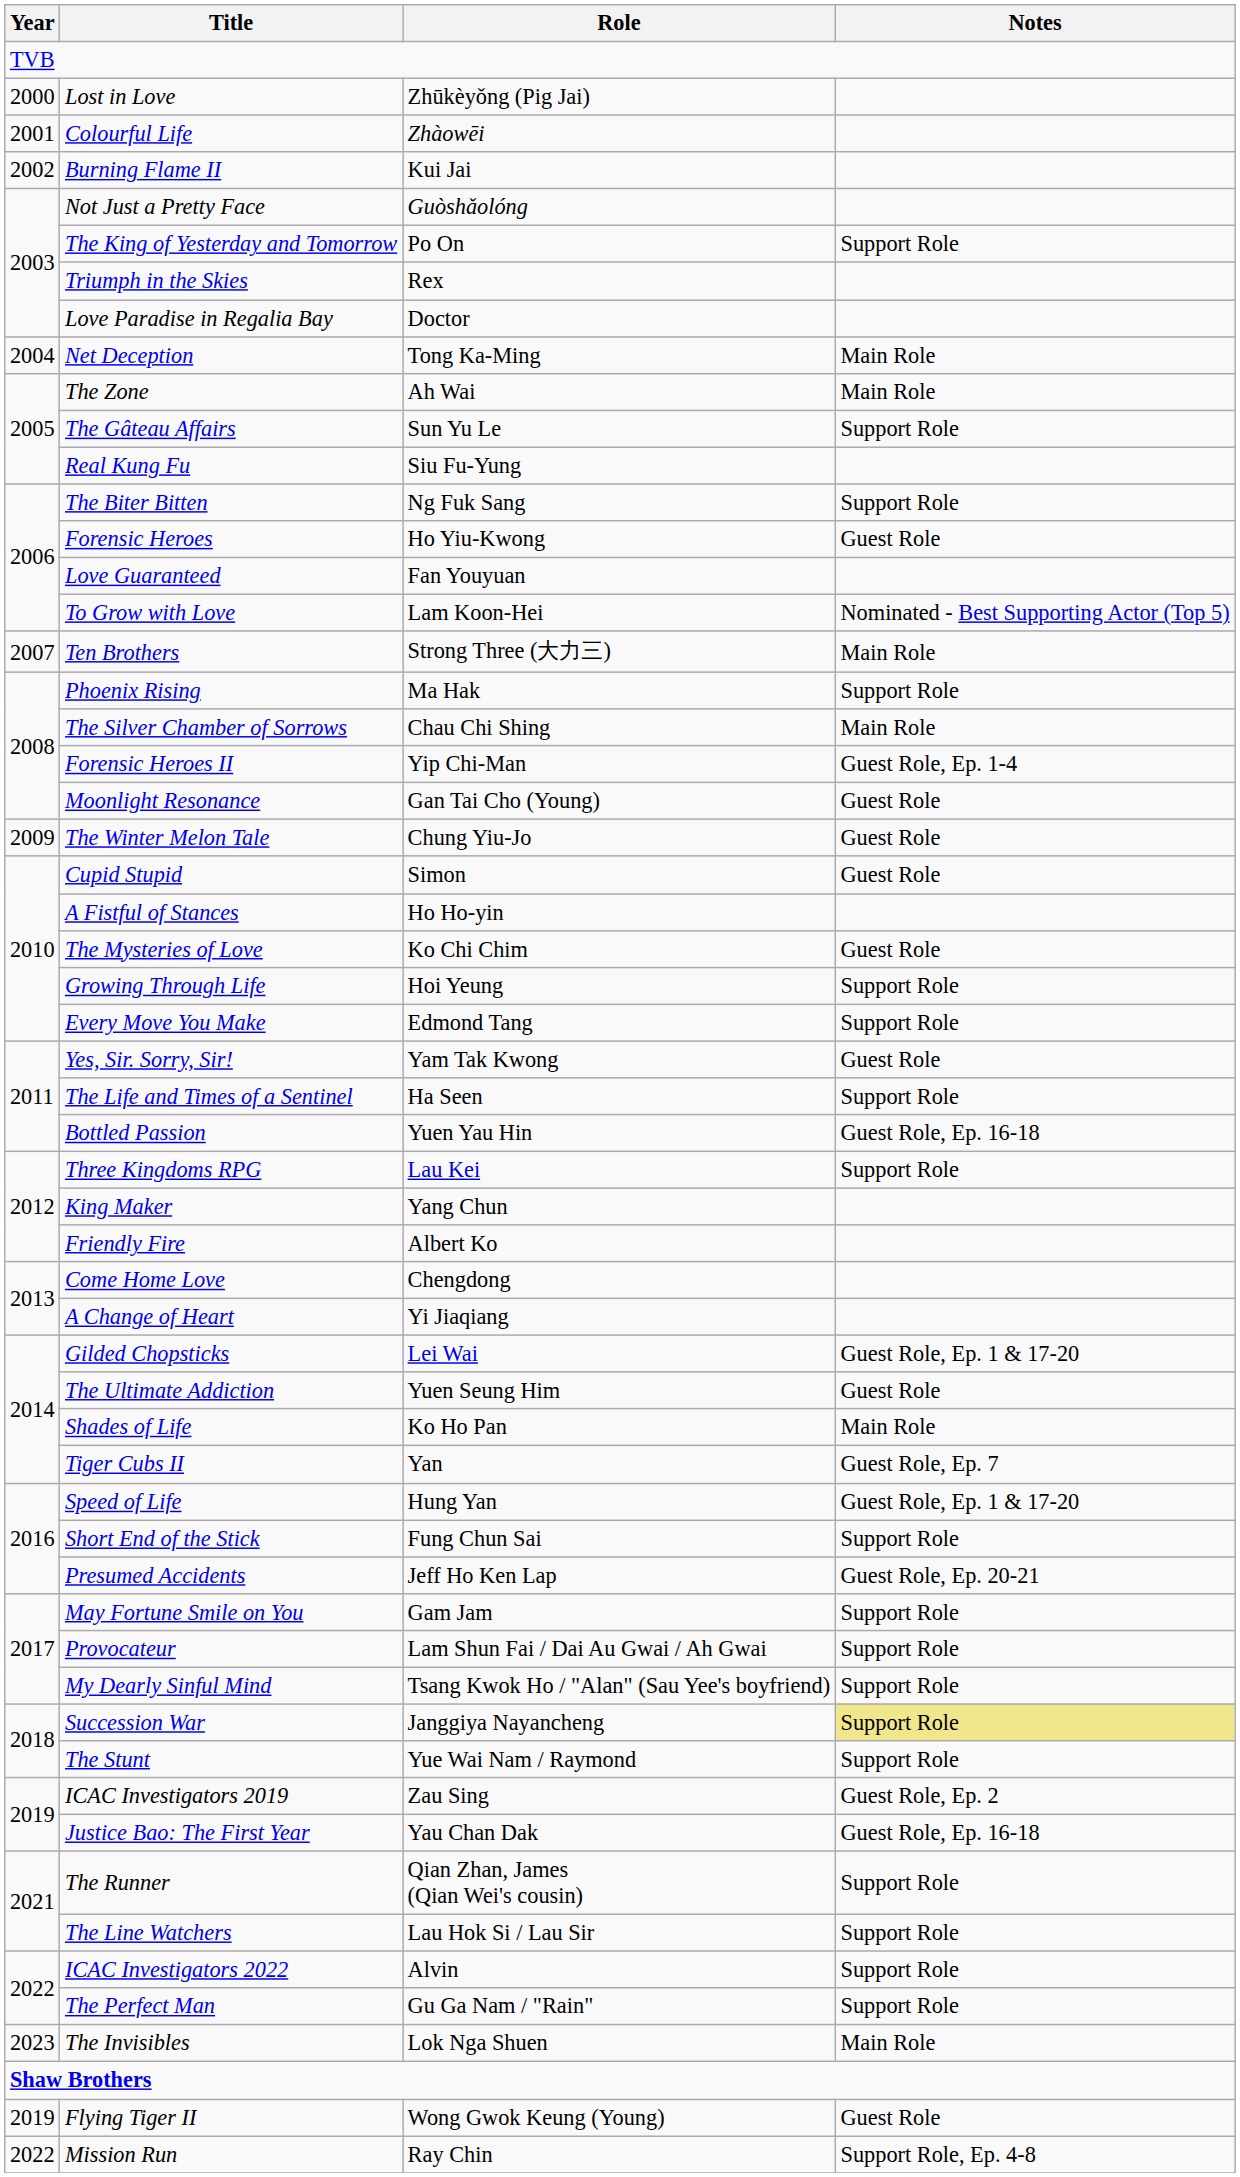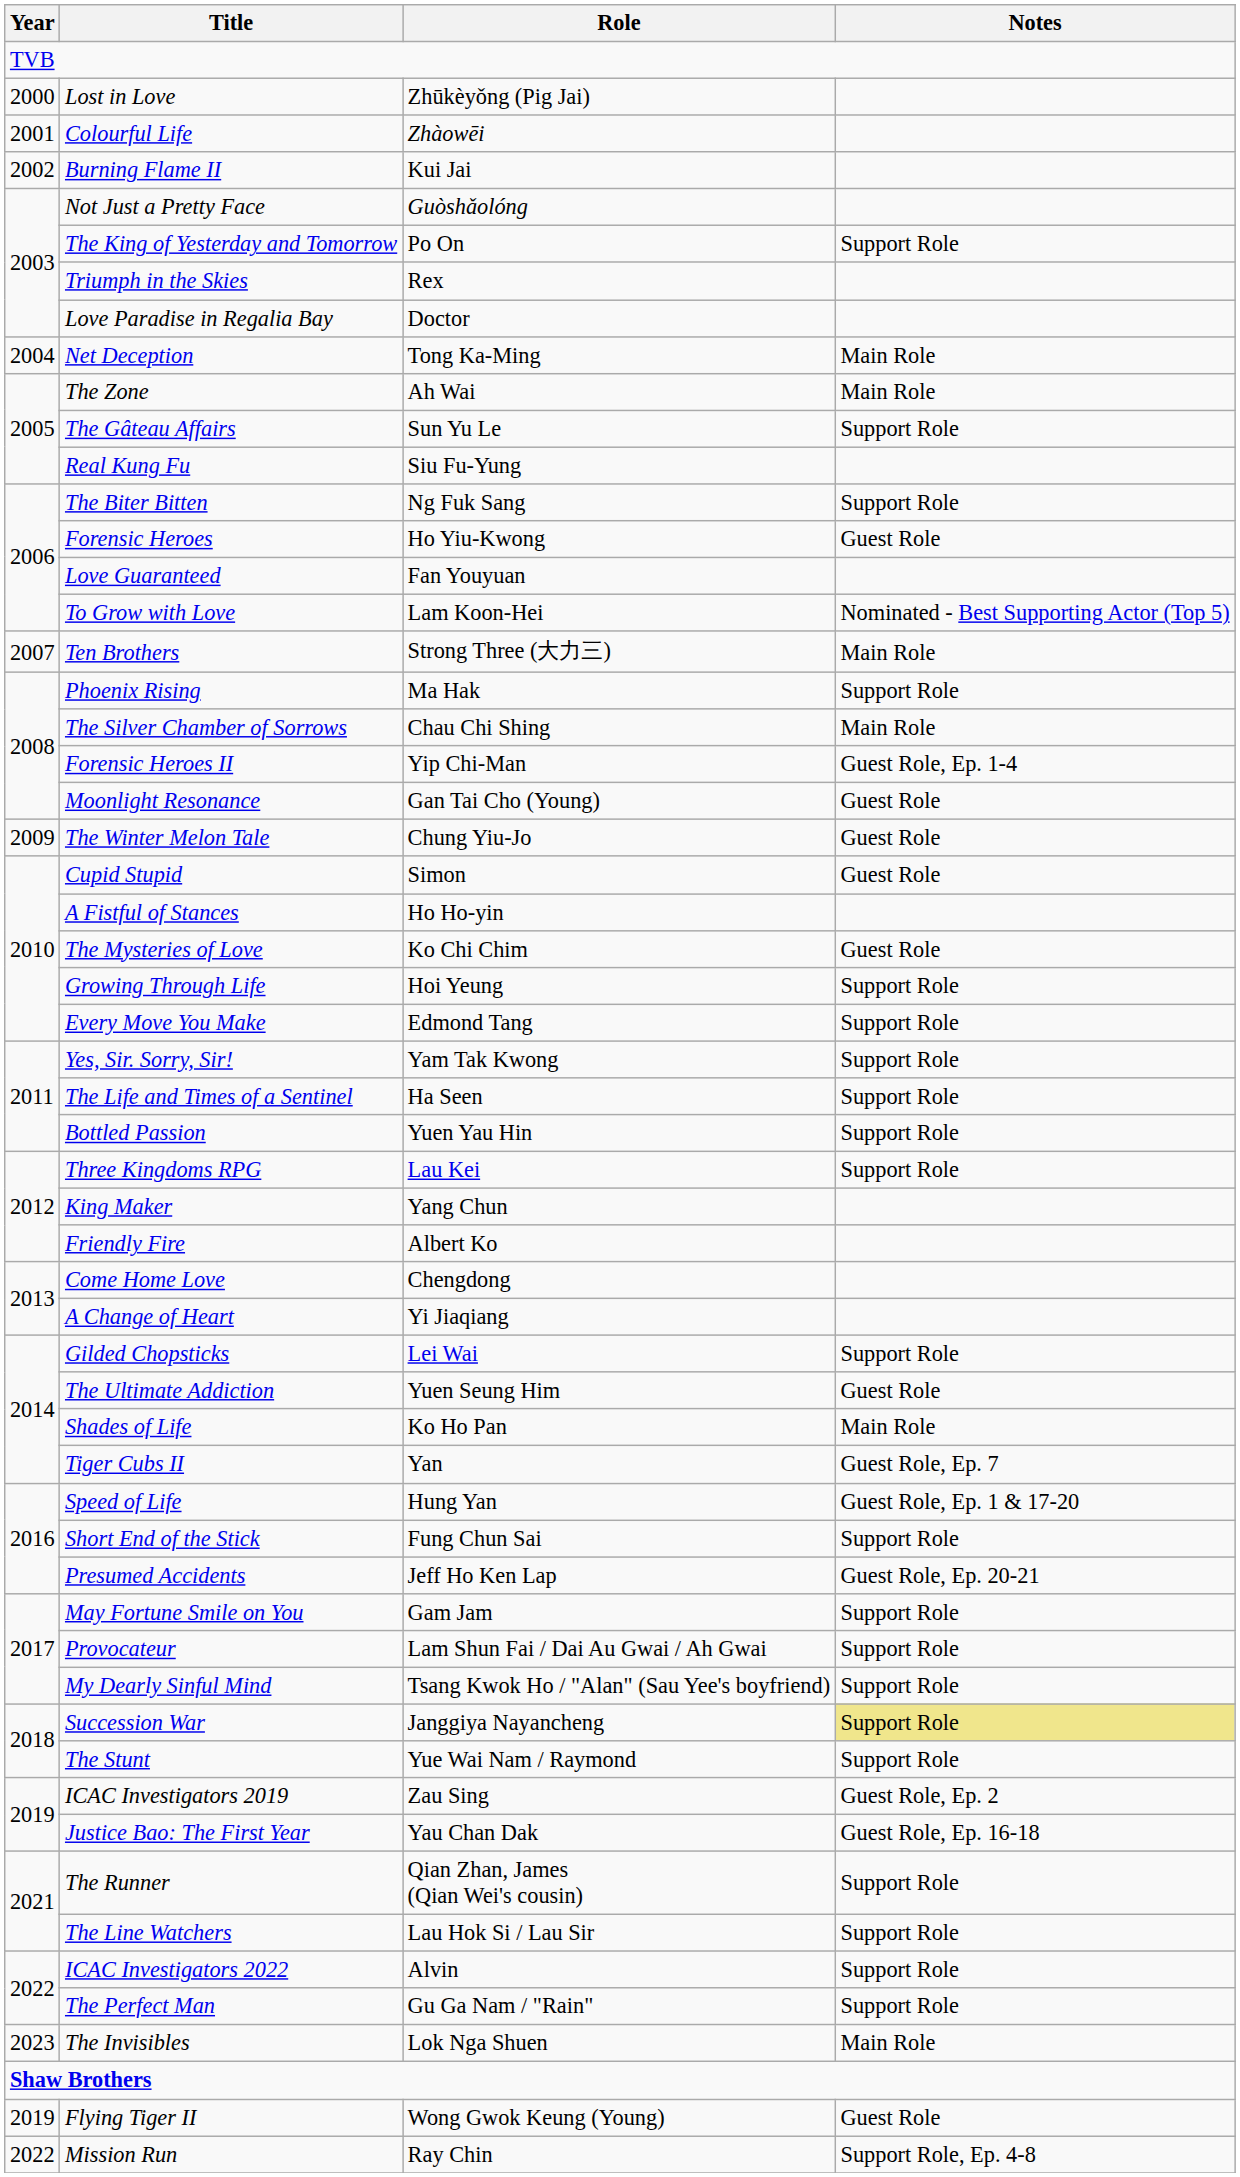 <table class="wikitable" style="font-size: 95%;">
 <tr>
 <th>Year</th>
 <th>Title</th>
 <th>Role</th>
 <th>Notes</th>
 </tr>
 <tr>
 <td colspan="4"><a href='#'>TVB</a></td>
 </tr>
 <tr>
 <td>2000</td>
 <td><em>Lost in Love</em></td>
 <td>Zhūkèyǒng (Pig Jai)</td>
 <td></td>
 </tr>
 <tr>
 <td>2001</td>
 <td><em><a href='#'>Colourful Life</a></em></td>
 <td><em>Zhàowēi</em></td>
 <td></td>
 </tr>
 <tr>
 <td>2002</td>
 <td><em><a href='#'>Burning Flame II</a></em></td>
 <td>Kui Jai</td>
 <td></td>
 </tr>
 <tr>
 <td rowspan="4">2003</td>
 <td><em>Not Just a Pretty Face</em></td>
 <td><em>Guòshǎolóng</em></td>
 <td></td>
 </tr>
 <tr>
 <td><em><a href='#'>The King of Yesterday and Tomorrow</a></em></td>
 <td>Po On</td>
 <td>Support Role</td>
 </tr>
 <tr>
 <td><em><a href='#'>Triumph in the Skies</a></em></td>
 <td>Rex</td>
 <td></td>
 </tr>
 <tr>
 <td><em>Love Paradise in Regalia Bay</em></td>
 <td>Doctor</td>
 <td></td>
 </tr>
 <tr>
 <td>2004</td>
 <td><em><a href='#'>Net Deception</a></em></td>
 <td>Tong Ka-Ming</td>
 <td>Main Role</td>
 </tr>
 <tr>
 <td rowspan="3">2005</td>
 <td><em>The Zone</em></td>
 <td>Ah Wai</td>
 <td>Main Role</td>
 </tr>
 <tr>
 <td><em><a href='#'>The Gâteau Affairs</a></em></td>
 <td>Sun Yu Le</td>
 <td>Support Role</td>
 </tr>
 <tr>
 <td><em><a href='#'>Real Kung Fu</a></em></td>
 <td>Siu Fu-Yung</td>
 <td></td>
 </tr>
 <tr>
 <td rowspan="4">2006</td>
 <td><em><a href='#'>The Biter Bitten</a></em></td>
 <td>Ng Fuk Sang</td>
 <td>Support Role</td>
 </tr>
 <tr>
 <td><em><a href='#'>Forensic Heroes</a></em></td>
 <td>Ho Yiu-Kwong</td>
 <td>Guest Role</td>
 </tr>
 <tr>
 <td><em><a href='#'>Love Guaranteed</a></em></td>
 <td>Fan Youyuan</td>
 <td></td>
 </tr>
 <tr>
 <td><em><a href='#'>To Grow with Love</a></em></td>
 <td>Lam Koon-Hei</td>
 <td>Nominated - <a href='#'>Best Supporting Actor (Top 5)</a></td>
 </tr>
 <tr>
 <td>2007</td>
 <td><em><a href='#'>Ten Brothers</a></em></td>
 <td>Strong Three (大力三)</td>
 <td>Main Role</td>
 </tr>
 <tr>
 <td rowspan="4">2008</td>
 <td><em><a href='#'>Phoenix Rising</a></em></td>
 <td>Ma Hak</td>
 <td>Support Role</td>
 </tr>
 <tr>
 <td><em><a href='#'>The Silver Chamber of Sorrows</a></em></td>
 <td>Chau Chi Shing</td>
 <td>Main Role</td>
 </tr>
 <tr>
 <td><em><a href='#'>Forensic Heroes II</a></em></td>
 <td>Yip Chi-Man</td>
 <td>Guest Role, Ep. 1-4</td>
 </tr>
 <tr>
 <td><em><a href='#'>Moonlight Resonance</a></em></td>
 <td>Gan Tai Cho (Young)</td>
 <td>Guest Role</td>
 </tr>
 <tr>
 <td>2009</td>
 <td><em><a href='#'>The Winter Melon Tale</a></em></td>
 <td>Chung Yiu-Jo</td>
 <td>Guest Role</td>
 </tr>
 <tr>
 <td rowspan=5>2010</td>
 <td><em><a href='#'>Cupid Stupid</a></em></td>
 <td>Simon</td>
 <td>Guest Role</td>
 </tr>
 <tr>
 <td><em><a href='#'>A Fistful of Stances</a></em></td>
 <td>Ho Ho-yin</td>
 <td></td>
 </tr>
 <tr>
 <td><em><a href='#'>The Mysteries of Love</a></em></td>
 <td>Ko Chi Chim</td>
 <td>Guest Role</td>
 </tr>
 <tr>
 <td><em><a href='#'>Growing Through Life</a></em></td>
 <td>Hoi Yeung</td>
 <td>Support Role</td>
 </tr>
 <tr>
 <td><em><a href='#'>Every Move You Make</a></em></td>
 <td>Edmond Tang</td>
 <td>Support Role</td>
 </tr>
 <tr>
 <td rowspan="3">2011</td>
 <td><em><a href='#'>Yes, Sir. Sorry, Sir!</a></em></td>
 <td>Yam Tak Kwong</td>
-<td>Guest Role</td>
+<td>Support Role</td>
 </tr>
 <tr>
 <td><em><a href='#'>The Life and Times of a Sentinel</a></em></td>
 <td>Ha Seen</td>
 <td>Support Role</td>
 </tr>
 <tr>
 <td><em><a href='#'>Bottled Passion</a></em></td>
 <td>Yuen Yau Hin</td>
-<td>Guest Role, Ep. 16-18</td>
+<td>Support Role</td>
 </tr>
 <tr>
 <td rowspan="3">2012</td>
 <td><em><a href='#'>Three Kingdoms RPG</a></em></td>
 <td><a href='#'>Lau Kei</a></td>
 <td>Support Role</td>
 </tr>
 <tr>
 <td><em><a href='#'>King Maker</a></em></td>
 <td>Yang Chun</td>
 <td></td>
 </tr>
 <tr>
 <td><em><a href='#'>Friendly Fire</a></em></td>
 <td>Albert Ko</td>
 <td></td>
 </tr>
 <tr>
 <td rowspan="2">2013</td>
 <td><em><a href='#'>Come Home Love</a></em></td>
 <td>Chengdong</td>
 <td></td>
 </tr>
 <tr>
 <td><em><a href='#'>A Change of Heart</a></em></td>
 <td>Yi Jiaqiang</td>
 <td></td>
 </tr>
 <tr>
 <td rowspan="4">2014</td>
 <td><em><a href='#'>Gilded Chopsticks</a></em></td>
 <td><a href='#'>Lei Wai</a></td>
-<td>Guest Role, Ep. 1 & 17-20</td>
+<td>Support Role</td>
 </tr>
 <tr>
 <td><em><a href='#'>The Ultimate Addiction</a></em></td>
 <td>Yuen Seung Him</td>
 <td>Guest Role</td>
 </tr>
 <tr>
 <td><em><a href='#'>Shades of Life</a></em></td>
 <td>Ko Ho Pan</td>
 <td>Main Role</td>
 </tr>
 <tr>
 <td><em><a href='#'>Tiger Cubs II</a></em></td>
 <td>Yan</td>
 <td>Guest Role, Ep. 7</td>
 </tr>
 <tr>
 <td rowspan="3">2016</td>
 <td><em><a href='#'>Speed of Life</a></em></td>
 <td>Hung Yan</td>
 <td>Guest Role, Ep. 1 & 17-20</td>
 </tr>
 <tr>
 <td><em><a href='#'>Short End of the Stick</a></em></td>
 <td>Fung Chun Sai</td>
 <td>Support Role</td>
 </tr>
 <tr>
 <td><em><a href='#'>Presumed Accidents</a></em></td>
 <td>Jeff Ho Ken Lap</td>
 <td>Guest Role, Ep. 20-21</td>
 </tr>
 <tr>
 <td rowspan="3">2017</td>
 <td><em><a href='#'>May Fortune Smile on You</a></em></td>
 <td>Gam Jam</td>
 <td>Support Role</td>
 </tr>
 <tr>
 <td><em><a href='#'>Provocateur</a></em></td>
 <td>Lam Shun Fai / Dai Au Gwai / Ah Gwai</td>
 <td>Support Role</td>
 </tr>
 <tr>
 <td><em><a href='#'>My Dearly Sinful Mind</a></em></td>
 <td>Tsang Kwok Ho / "Alan" (Sau Yee's boyfriend)</td>
 <td>Support Role</td>
 </tr>
 <tr>
 <td rowspan="2">2018</td>
 <td><em><a href='#'>Succession War</a></em></td>
 <td>Janggiya Nayancheng</td>
 <td style="background: khaki;">Support Role</td>
 </tr>
 <tr>
 <td><em><a href='#'>The Stunt</a></em></td>
 <td>Yue Wai Nam / Raymond</td>
 <td>Support Role</td>
 </tr>
 <tr>
 <td rowspan="2">2019</td>
 <td><em>ICAC Investigators 2019</em></td>
 <td>Zau Sing</td>
 <td>Guest Role, Ep. 2</td>
 </tr>
 <tr>
 <td><em><a href='#'>Justice Bao: The First Year</a></em></td>
 <td>Yau Chan Dak</td>
 <td>Guest Role, Ep. 16-18</td>
 </tr>
 <tr>
 <td rowspan="2">2021</td>
 <td><em>The Runner</em></td>
 <td>Qian Zhan, James<br>(Qian Wei's cousin)</td>
 <td>Support Role</td>
 </tr>
 <tr>
 <td><em><a href='#'>The Line Watchers</a></em></td>
 <td>Lau Hok Si / Lau Sir</td>
 <td>Support Role</td>
 </tr>
 <tr>
 <td rowspan="2">2022</td>
 <td><em><a href='#'>ICAC Investigators 2022</a></em></td>
 <td>Alvin</td>
 <td>Support Role</td>
 </tr>
 <tr>
 <td><em><a href='#'>The Perfect Man</a></em></td>
 <td>Gu Ga Nam / "Rain"</td>
 <td>Support Role</td>
 </tr>
 <tr>
 <td>2023</td>
 <td><em>The Invisibles</em></td>
 <td>Lok Nga Shuen</td>
 <td>Main Role</td>
 </tr>
 <tr>
 <td colspan="4"><a href='#'><strong>Shaw Brothers</strong></a></td>
 </tr>
 <tr>
 <td>2019</td>
 <td><em>Flying Tiger II</em></td>
 <td>Wong Gwok Keung (Young)</td>
 <td>Guest Role</td>
 </tr>
 <tr>
 <td>2022</td>
 <td><em>Mission Run</em></td>
 <td>Ray Chin</td>
 <td>Support Role, Ep. 4-8</td>
 </tr>
 </table>
